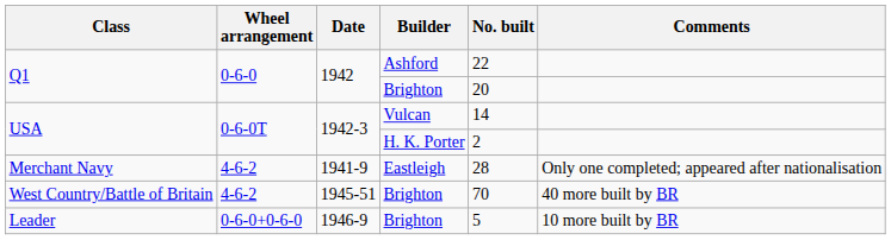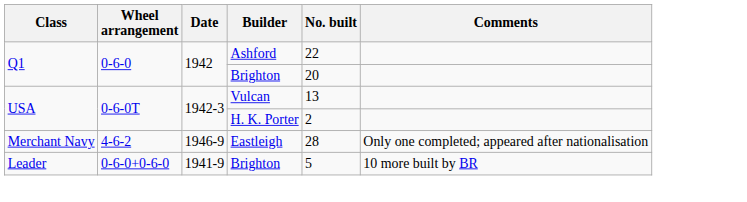 <table class="wikitable">
 <tr>
 <th>Class</th>
 <th>Wheel<br>arrangement</th>
 <th>Date</th>
 <th>Builder</th>
 <th>No. built</th>
 <th>Comments</th>
 </tr>
 <tr>
 <td rowspan=2><a href='#'>Q1</a></td>
 <td rowspan=2><a href='#'>0-6-0</a></td>
 <td rowspan="2">1942</td>
 <td><a href='#'>Ashford</a></td>
 <td>22</td>
 <td></td>
 </tr>
 <tr>
 <td><a href='#'>Brighton</a></td>
 <td>20</td>
 <td></td>
 </tr>
 <tr>
 <td rowspan=2><a href='#'>USA</a></td>
 <td rowspan=2><a href='#'>0-6-0T</a></td>
 <td rowspan="2">1942-3</td>
 <td><a href='#'>Vulcan</a></td>
-<td>14</td>
+<td>13</td>
 <td></td>
 </tr>
 <tr>
 <td><a href='#'>H. K. Porter</a></td>
 <td>2</td>
 <td></td>
 </tr>
 <tr>
 <td><a href='#'>Merchant Navy</a></td>
 <td><a href='#'>4-6-2</a></td>
-<td>1941-9</td>
+<td>1946-9</td>
 <td><a href='#'>Eastleigh</a></td>
 <td>28</td>
 <td>Only one completed; appeared after nationalisation</td>
 </tr>
 <tr>
-<td><a href='#'>West Country/Battle of Britain</a></td>
-<td><a href='#'>4-6-2</a></td>
-<td>1945-51</td>
-<td><a href='#'>Brighton</a></td>
-<td>70</td>
-<td>40 more built by <a href='#'>BR</a></td>
-</tr>
-<tr>
 <td><a href='#'>Leader</a></td>
 <td><a href='#'>0-6-0+0-6-0</a></td>
-<td>1946-9</td>
+<td>1941-9</td>
 <td><a href='#'>Brighton</a></td>
 <td>5</td>
 <td>10 more built by <a href='#'>BR</a></td>
 </tr>
 </table>
